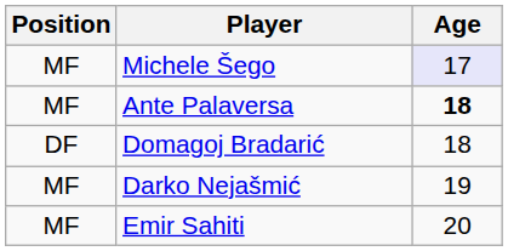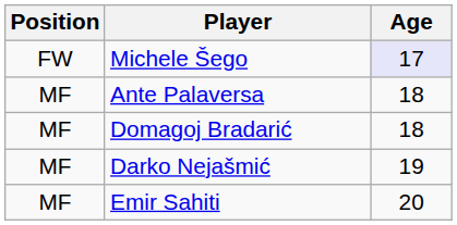 <table class="wikitable" style="text-align: center;">
 <tr>
 <th width=60>Position</th>
 <th width=180>Player</th>
 <th width=50>Age</th>
 </tr>
 <tr>
-<td>MF</td>
+<td>FW</td>
 <td style="text-align:left;"> <a href='#'>Michele Šego</a></td>
 <td style="background: lavender;">17</td>
 </tr>
 <tr>
 <td>MF</td>
 <td style="text-align:left;"> <a href='#'>Ante Palaversa</a></td>
-<td><strong>18</strong></td>
+<td>18</td>
 </tr>
 <tr>
-<td>DF</td>
+<td>MF</td>
 <td style="text-align:left;"> <a href='#'>Domagoj Bradarić</a></td>
 <td>18</td>
 </tr>
 <tr>
 <td>MF</td>
 <td style="text-align:left;"> <a href='#'>Darko Nejašmić</a></td>
 <td>19</td>
 </tr>
 <tr>
 <td>MF</td>
 <td style="text-align:left;"> <a href='#'>Emir Sahiti</a></td>
 <td>20</td>
 </tr>
 </table>
